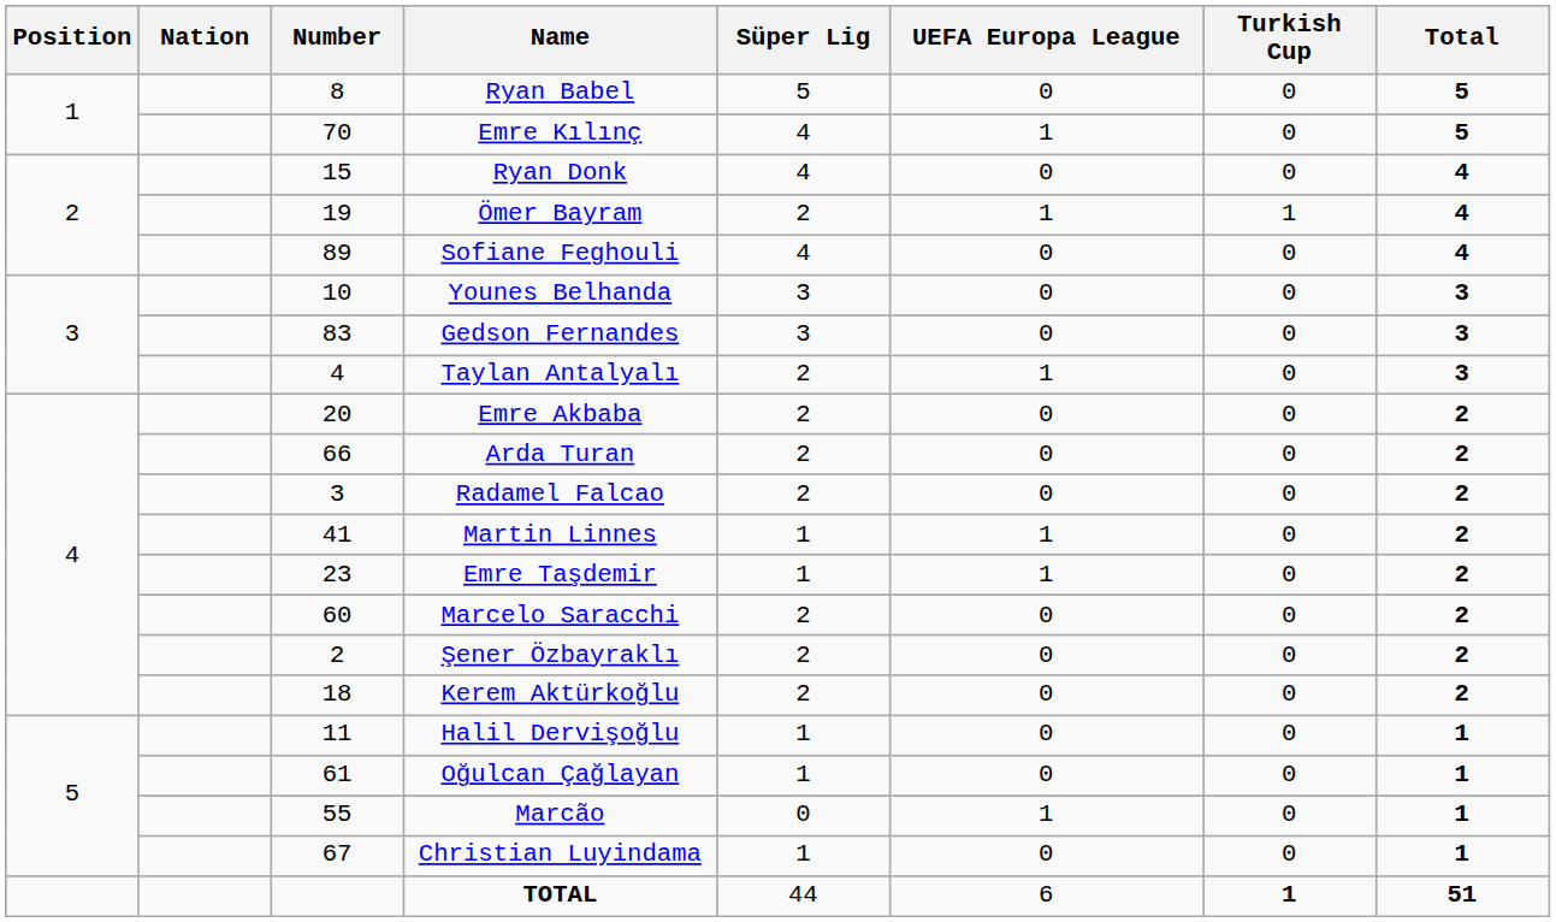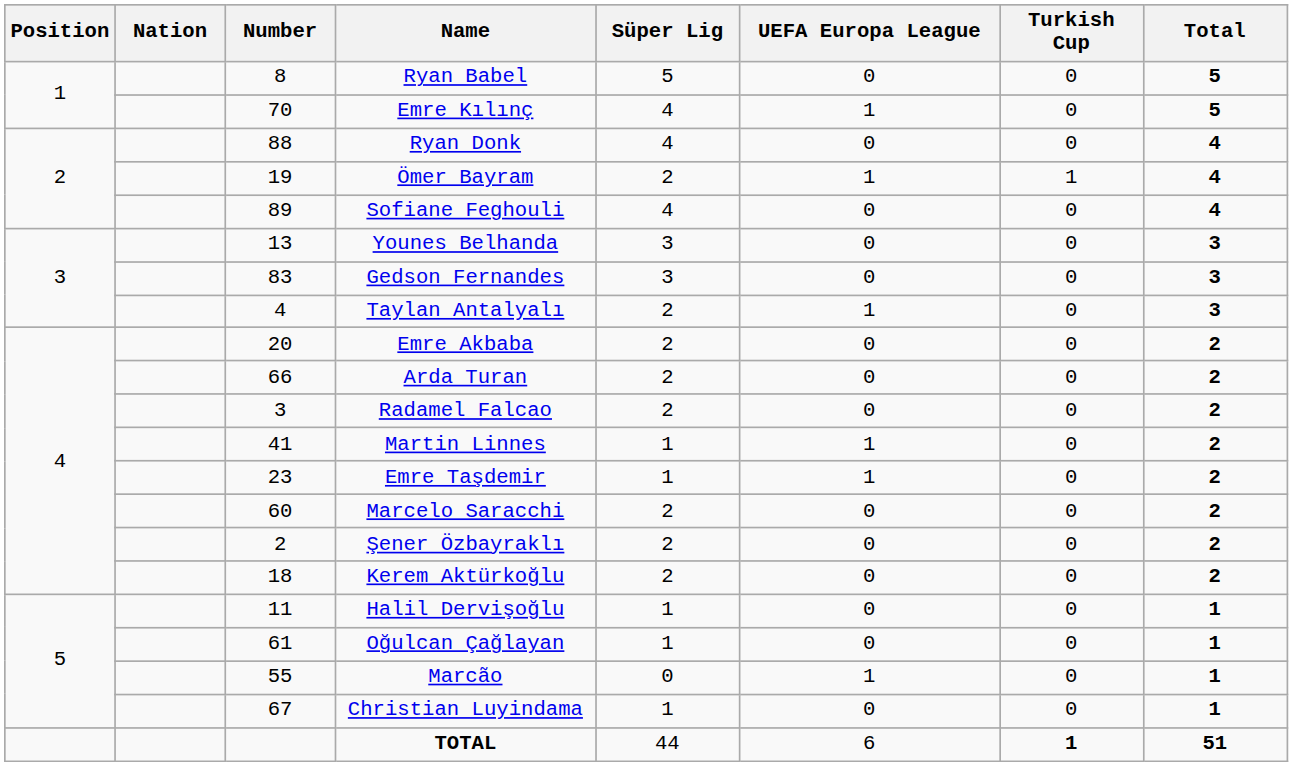 <table class="wikitable" style="font-size: 95%; text-align: center;">
 <tr>
 <th width=60>Position</th>
 <th width=60>Nation</th>
 <th width=60>Number</th>
 <th width=150>Name</th>
 <th width=80>Süper Lig</th>
 <th width=150>UEFA Europa League</th>
 <th width=80>Turkish Cup</th>
 <th width=80>Total</th>
 </tr>
 <tr>
 <td rowspan=2>1</td>
 <td></td>
 <td>8</td>
 <td><a href='#'>Ryan Babel</a></td>
 <td>5</td>
 <td>0</td>
 <td>0</td>
 <td><strong>5</strong></td>
 </tr>
 <tr>
 <td></td>
 <td>70</td>
 <td><a href='#'>Emre Kılınç</a></td>
 <td>4</td>
 <td>1</td>
 <td>0</td>
 <td><strong>5</strong></td>
 </tr>
 <tr>
 <td rowspan=3>2</td>
 <td></td>
-<td>15</td>
+<td>88</td>
 <td><a href='#'>Ryan Donk</a></td>
 <td>4</td>
 <td>0</td>
 <td>0</td>
 <td><strong>4</strong></td>
 </tr>
 <tr>
 <td></td>
 <td>19</td>
 <td><a href='#'>Ömer Bayram</a></td>
 <td>2</td>
 <td>1</td>
 <td>1</td>
 <td><strong>4</strong></td>
 </tr>
 <tr>
 <td></td>
 <td>89</td>
 <td><a href='#'>Sofiane Feghouli</a></td>
 <td>4</td>
 <td>0</td>
 <td>0</td>
 <td><strong>4</strong></td>
 </tr>
 <tr>
 <td rowspan=3>3</td>
 <td></td>
-<td>10</td>
+<td>13</td>
 <td><a href='#'>Younes Belhanda</a></td>
 <td>3</td>
 <td>0</td>
 <td>0</td>
 <td><strong>3</strong></td>
 </tr>
 <tr>
 <td></td>
 <td>83</td>
 <td><a href='#'>Gedson Fernandes</a></td>
 <td>3</td>
 <td>0</td>
 <td>0</td>
 <td><strong>3</strong></td>
 </tr>
 <tr>
 <td></td>
 <td>4</td>
 <td><a href='#'>Taylan Antalyalı</a></td>
 <td>2</td>
 <td>1</td>
 <td>0</td>
 <td><strong>3</strong></td>
 </tr>
 <tr>
 <td rowspan=8>4</td>
 <td></td>
 <td>20</td>
 <td><a href='#'>Emre Akbaba</a></td>
 <td>2</td>
 <td>0</td>
 <td>0</td>
 <td><strong>2</strong></td>
 </tr>
 <tr>
 <td></td>
 <td>66</td>
 <td><a href='#'>Arda Turan</a></td>
 <td>2</td>
 <td>0</td>
 <td>0</td>
 <td><strong>2</strong></td>
 </tr>
 <tr>
 <td></td>
 <td>3</td>
 <td><a href='#'>Radamel Falcao</a></td>
 <td>2</td>
 <td>0</td>
 <td>0</td>
 <td><strong>2</strong></td>
 </tr>
 <tr>
 <td></td>
 <td>41</td>
 <td><a href='#'>Martin Linnes</a></td>
 <td>1</td>
 <td>1</td>
 <td>0</td>
 <td><strong>2</strong></td>
 </tr>
 <tr>
 <td></td>
 <td>23</td>
 <td><a href='#'>Emre Taşdemir</a></td>
 <td>1</td>
 <td>1</td>
 <td>0</td>
 <td><strong>2</strong></td>
 </tr>
 <tr>
 <td></td>
 <td>60</td>
 <td><a href='#'>Marcelo Saracchi</a></td>
 <td>2</td>
 <td>0</td>
 <td>0</td>
 <td><strong>2</strong></td>
 </tr>
 <tr>
 <td></td>
 <td>2</td>
 <td><a href='#'>Şener Özbayraklı</a></td>
 <td>2</td>
 <td>0</td>
 <td>0</td>
 <td><strong>2</strong></td>
 </tr>
 <tr>
 <td></td>
 <td>18</td>
 <td><a href='#'>Kerem Aktürkoğlu</a></td>
 <td>2</td>
 <td>0</td>
 <td>0</td>
 <td><strong>2</strong></td>
 </tr>
 <tr>
 <td rowspan=4>5</td>
 <td></td>
 <td>11</td>
 <td><a href='#'>Halil Dervişoğlu</a></td>
 <td>1</td>
 <td>0</td>
 <td>0</td>
 <td><strong>1</strong></td>
 </tr>
 <tr>
 <td></td>
 <td>61</td>
 <td><a href='#'>Oğulcan Çağlayan</a></td>
 <td>1</td>
 <td>0</td>
 <td>0</td>
 <td><strong>1</strong></td>
 </tr>
 <tr>
 <td></td>
 <td>55</td>
 <td><a href='#'>Marcão</a></td>
 <td>0</td>
 <td>1</td>
 <td>0</td>
 <td><strong>1</strong></td>
 </tr>
 <tr>
 <td></td>
 <td>67</td>
 <td><a href='#'>Christian Luyindama</a></td>
 <td>1</td>
 <td>0</td>
 <td>0</td>
 <td><strong>1</strong></td>
 </tr>
 <tr>
 <td></td>
 <td></td>
 <td></td>
 <td><strong>TOTAL</strong></td>
 <td>44</td>
 <td>6</td>
 <td><strong>1</strong></td>
 <td><strong>51</strong></td>
 </tr>
 </table>
